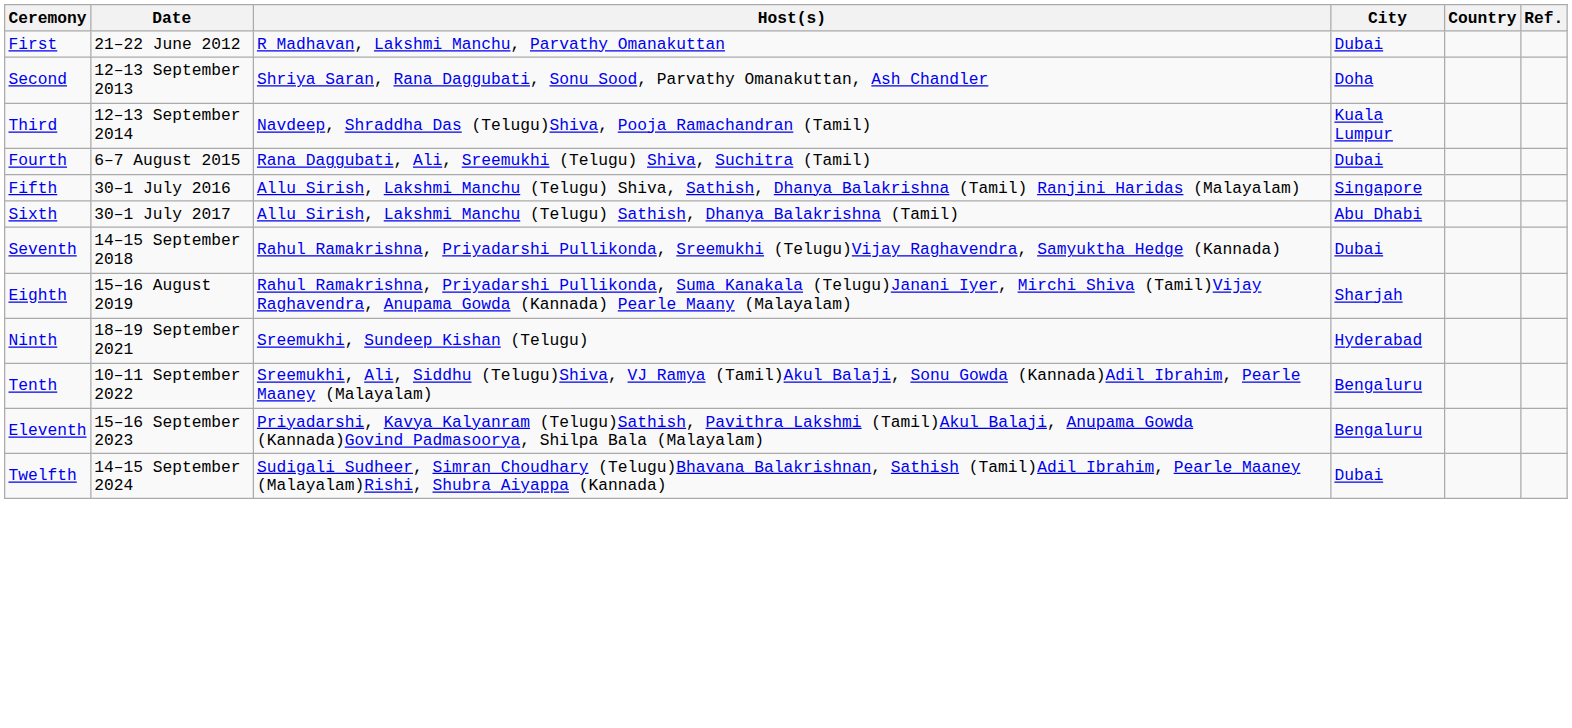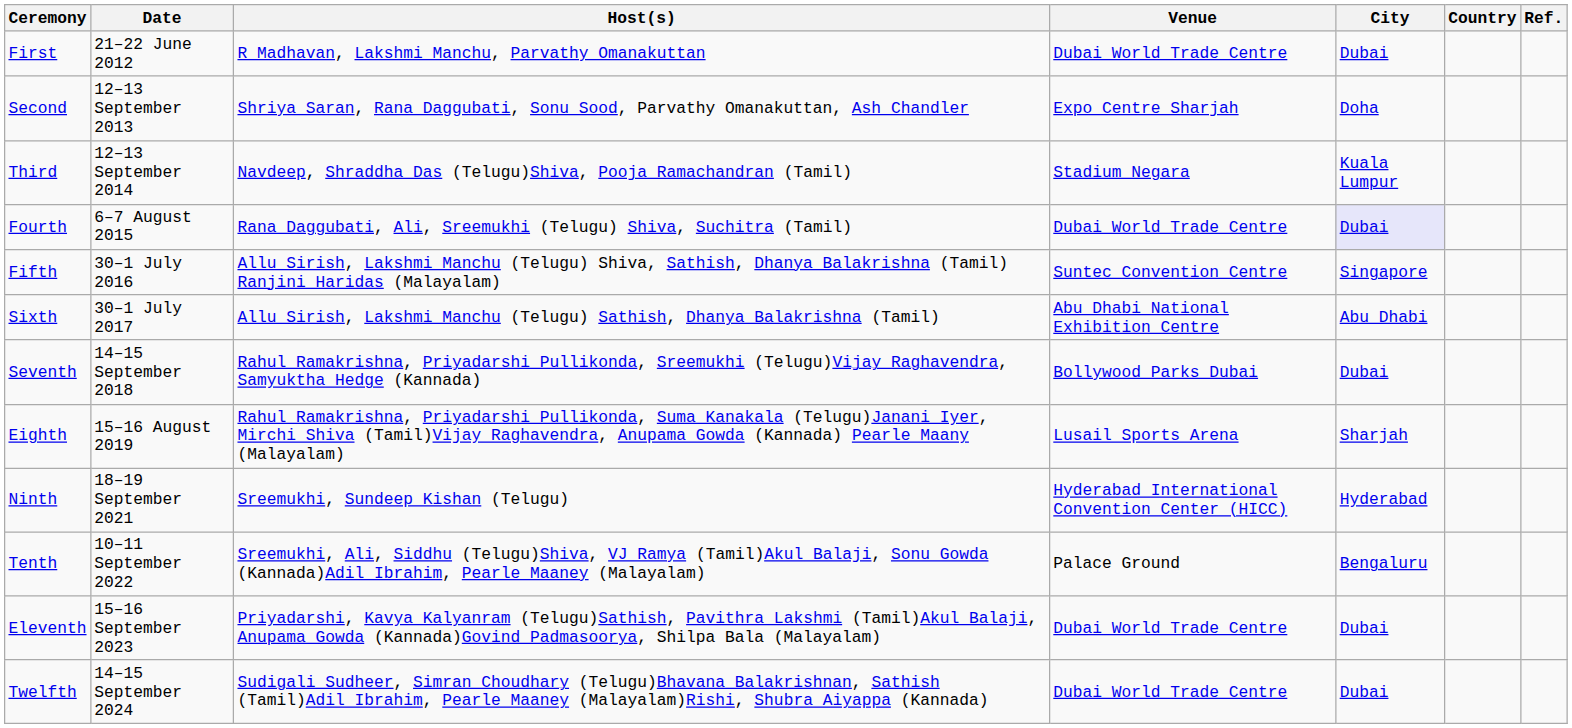 <table class="wikitable">
 <tr>
 <th>Ceremony</th>
 <th>Date</th>
 <th>Host(s)</th>
+<th>Venue</th>
 <th>City</th>
 <th>Country</th>
 <th>Ref.</th>
 </tr>
 <tr>
 <td><a href='#'>First</a></td>
 <td>21–22 June 2012</td>
 <td><a href='#'>R Madhavan</a>, <a href='#'>Lakshmi Manchu</a>, <a href='#'>Parvathy Omanakuttan</a></td>
+<td><a href='#'>Dubai World Trade Centre</a></td>
 <td><a href='#'>Dubai</a></td>
 <td></td>
 <td></td>
 </tr>
 <tr>
 <td><a href='#'>Second</a></td>
 <td>12–13 September 2013</td>
 <td><a href='#'>Shriya Saran</a>, <a href='#'>Rana Daggubati</a>, <a href='#'>Sonu Sood</a>, Parvathy Omanakuttan, <a href='#'>Ash Chandler</a></td>
+<td><a href='#'>Expo Centre Sharjah</a></td>
 <td><a href='#'>Doha</a></td>
 <td></td>
 <td></td>
 </tr>
 <tr>
 <td><a href='#'>Third</a></td>
 <td>12–13 September 2014</td>
 <td><a href='#'>Navdeep</a>, <a href='#'>Shraddha Das</a> (Telugu)<a href='#'>Shiva</a>, <a href='#'>Pooja Ramachandran</a> (Tamil)</td>
+<td><a href='#'>Stadium Negara</a></td>
 <td><a href='#'>Kuala Lumpur</a></td>
 <td></td>
 <td></td>
 </tr>
 <tr>
 <td><a href='#'>Fourth</a></td>
 <td>6–7 August 2015</td>
 <td><a href='#'>Rana Daggubati</a>, <a href='#'>Ali</a>, <a href='#'>Sreemukhi</a> (Telugu) <a href='#'>Shiva</a>, <a href='#'>Suchitra</a> (Tamil)</td>
-<td><a href='#'>Dubai</a></td>
+<td><a href='#'>Dubai World Trade Centre</a></td>
+<td style="background: lavender;"><a href='#'>Dubai</a></td>
 <td></td>
 <td></td>
 </tr>
 <tr>
 <td><a href='#'>Fifth</a></td>
 <td>30–1 July 2016</td>
 <td><a href='#'>Allu Sirish</a>, <a href='#'>Lakshmi Manchu</a> (Telugu) Shiva, <a href='#'>Sathish</a>, <a href='#'>Dhanya Balakrishna</a> (Tamil) <a href='#'>Ranjini Haridas</a> (Malayalam)</td>
+<td><a href='#'>Suntec Convention Centre</a></td>
 <td><a href='#'>Singapore</a></td>
 <td></td>
 <td> <br></td>
 </tr>
 <tr>
 <td><a href='#'>Sixth</a></td>
 <td>30–1 July 2017</td>
 <td><a href='#'>Allu Sirish</a>, <a href='#'>Lakshmi Manchu</a> (Telugu) <a href='#'>Sathish</a>, <a href='#'>Dhanya Balakrishna</a> (Tamil)</td>
+<td><a href='#'>Abu Dhabi National Exhibition Centre</a></td>
 <td><a href='#'>Abu Dhabi</a></td>
 <td></td>
 <td><br></td>
 </tr>
 <tr>
 <td><a href='#'>Seventh</a></td>
 <td>14–15 September 2018</td>
 <td><a href='#'>Rahul Ramakrishna</a>, <a href='#'>Priyadarshi Pullikonda</a>, <a href='#'>Sreemukhi</a> (Telugu)<a href='#'>Vijay Raghavendra</a>, <a href='#'>Samyuktha Hedge</a> (Kannada)</td>
+<td><a href='#'>Bollywood Parks Dubai</a></td>
 <td><a href='#'>Dubai</a></td>
 <td></td>
 <td></td>
 </tr>
 <tr>
 <td><a href='#'>Eighth</a></td>
 <td>15–16 August 2019</td>
 <td><a href='#'>Rahul Ramakrishna</a>, <a href='#'>Priyadarshi Pullikonda</a>, <a href='#'>Suma Kanakala</a> (Telugu)<a href='#'>Janani Iyer</a>, <a href='#'>Mirchi Shiva</a> (Tamil)<a href='#'>Vijay Raghavendra</a>, <a href='#'>Anupama Gowda</a> (Kannada) <a href='#'>Pearle Maany</a> (Malayalam)</td>
+<td><a href='#'>Lusail Sports Arena</a></td>
 <td><a href='#'>Sharjah</a></td>
 <td></td>
 <td></td>
 </tr>
 <tr>
 <td><a href='#'>Ninth</a></td>
 <td>18–19 September 2021</td>
 <td><a href='#'>Sreemukhi</a>, <a href='#'>Sundeep Kishan</a> (Telugu)</td>
+<td><a href='#'>Hyderabad International Convention Center (HICC)</a></td>
 <td><a href='#'>Hyderabad</a></td>
 <td></td>
 <td></td>
 </tr>
 <tr>
 <td><a href='#'>Tenth</a></td>
 <td>10–11 September 2022</td>
 <td><a href='#'>Sreemukhi</a>, <a href='#'>Ali</a>, <a href='#'>Siddhu</a> (Telugu)<a href='#'>Shiva</a>, <a href='#'>VJ Ramya</a> (Tamil)<a href='#'>Akul Balaji</a>, <a href='#'>Sonu Gowda</a> (Kannada)<a href='#'>Adil Ibrahim</a>, <a href='#'>Pearle Maaney</a> (Malayalam)</td>
+<td>Palace Ground</td>
 <td><a href='#'>Bengaluru</a></td>
 <td></td>
 <td></td>
 </tr>
 <tr>
 <td><a href='#'>Eleventh</a></td>
 <td>15–16 September 2023</td>
 <td><a href='#'>Priyadarshi</a>, <a href='#'>Kavya Kalyanram</a> (Telugu)<a href='#'>Sathish</a>, <a href='#'>Pavithra Lakshmi</a> (Tamil)<a href='#'>Akul Balaji</a>, <a href='#'>Anupama Gowda</a> (Kannada)<a href='#'>Govind Padmasoorya</a>, Shilpa Bala (Malayalam)</td>
-<td><a href='#'>Bengaluru</a></td>
+<td><a href='#'>Dubai World Trade Centre</a></td>
+<td><a href='#'>Dubai</a></td>
 <td></td>
 <td></td>
 </tr>
 <tr>
 <td><a href='#'>Twelfth</a></td>
 <td>14–15 September 2024</td>
 <td><a href='#'>Sudigali Sudheer</a>, <a href='#'>Simran Choudhary</a> (Telugu)<a href='#'>Bhavana Balakrishnan</a>, <a href='#'>Sathish</a> (Tamil)<a href='#'>Adil Ibrahim</a>, <a href='#'>Pearle Maaney</a> (Malayalam)<a href='#'>Rishi</a>, <a href='#'>Shubra Aiyappa</a> (Kannada)<br></td>
+<td><a href='#'>Dubai World Trade Centre</a></td>
 <td><a href='#'>Dubai</a></td>
 <td></td>
 <td></td>
 </tr>
 </table>
